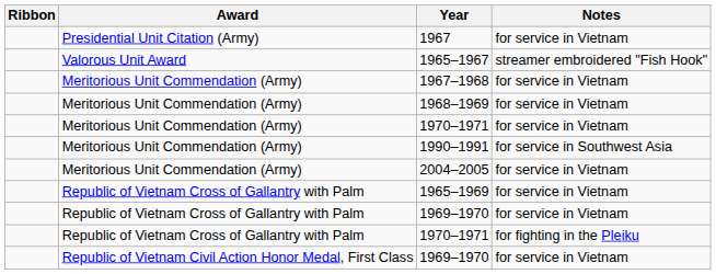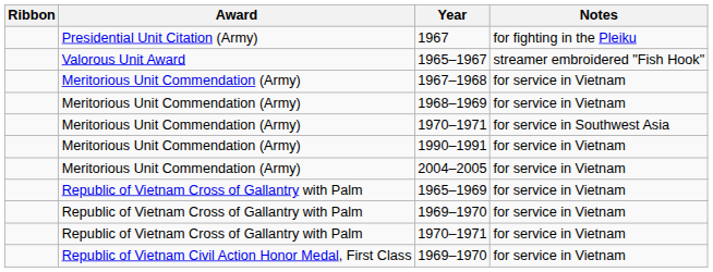 <table class="wikitable">
 <tr>
 <th>Ribbon</th>
 <th>Award</th>
 <th>Year</th>
 <th>Notes</th>
 </tr>
 <tr>
 <td></td>
 <td><a href='#'>Presidential Unit Citation</a> (Army)</td>
 <td>1967</td>
-<td>for service in Vietnam</td>
+<td>for fighting in the <a href='#'>Pleiku</a></td>
 </tr>
 <tr>
 <td></td>
 <td><a href='#'>Valorous Unit Award</a></td>
 <td>1965–1967</td>
 <td>streamer embroidered "Fish Hook"</td>
 </tr>
 <tr>
 <td></td>
 <td><a href='#'>Meritorious Unit Commendation</a> (Army)</td>
 <td>1967–1968</td>
 <td>for service in Vietnam</td>
 </tr>
 <tr>
 <td></td>
 <td>Meritorious Unit Commendation (Army)</td>
 <td>1968–1969</td>
 <td>for service in Vietnam</td>
 </tr>
 <tr>
 <td></td>
 <td>Meritorious Unit Commendation (Army)</td>
 <td>1970–1971</td>
-<td>for service in Vietnam</td>
+<td>for service in Southwest Asia</td>
 </tr>
 <tr>
 <td></td>
 <td>Meritorious Unit Commendation (Army)</td>
 <td>1990–1991</td>
-<td>for service in Southwest Asia</td>
+<td>for service in Vietnam</td>
 </tr>
 <tr>
 <td></td>
 <td>Meritorious Unit Commendation (Army)</td>
 <td>2004–2005</td>
 <td>for service in Vietnam</td>
 </tr>
 <tr>
 <td></td>
 <td><a href='#'>Republic of Vietnam Cross of Gallantry</a> with Palm</td>
 <td>1965–1969</td>
 <td>for service in Vietnam</td>
 </tr>
 <tr>
 <td></td>
 <td>Republic of Vietnam Cross of Gallantry with Palm</td>
 <td>1969–1970</td>
 <td>for service in Vietnam</td>
 </tr>
 <tr>
 <td></td>
 <td>Republic of Vietnam Cross of Gallantry with Palm</td>
 <td>1970–1971</td>
-<td>for fighting in the <a href='#'>Pleiku</a></td>
+<td>for service in Vietnam</td>
 </tr>
 <tr>
 <td></td>
 <td><a href='#'>Republic of Vietnam Civil Action Honor Medal</a>, First Class</td>
 <td>1969–1970</td>
 <td>for service in Vietnam</td>
 </tr>
 </table>
